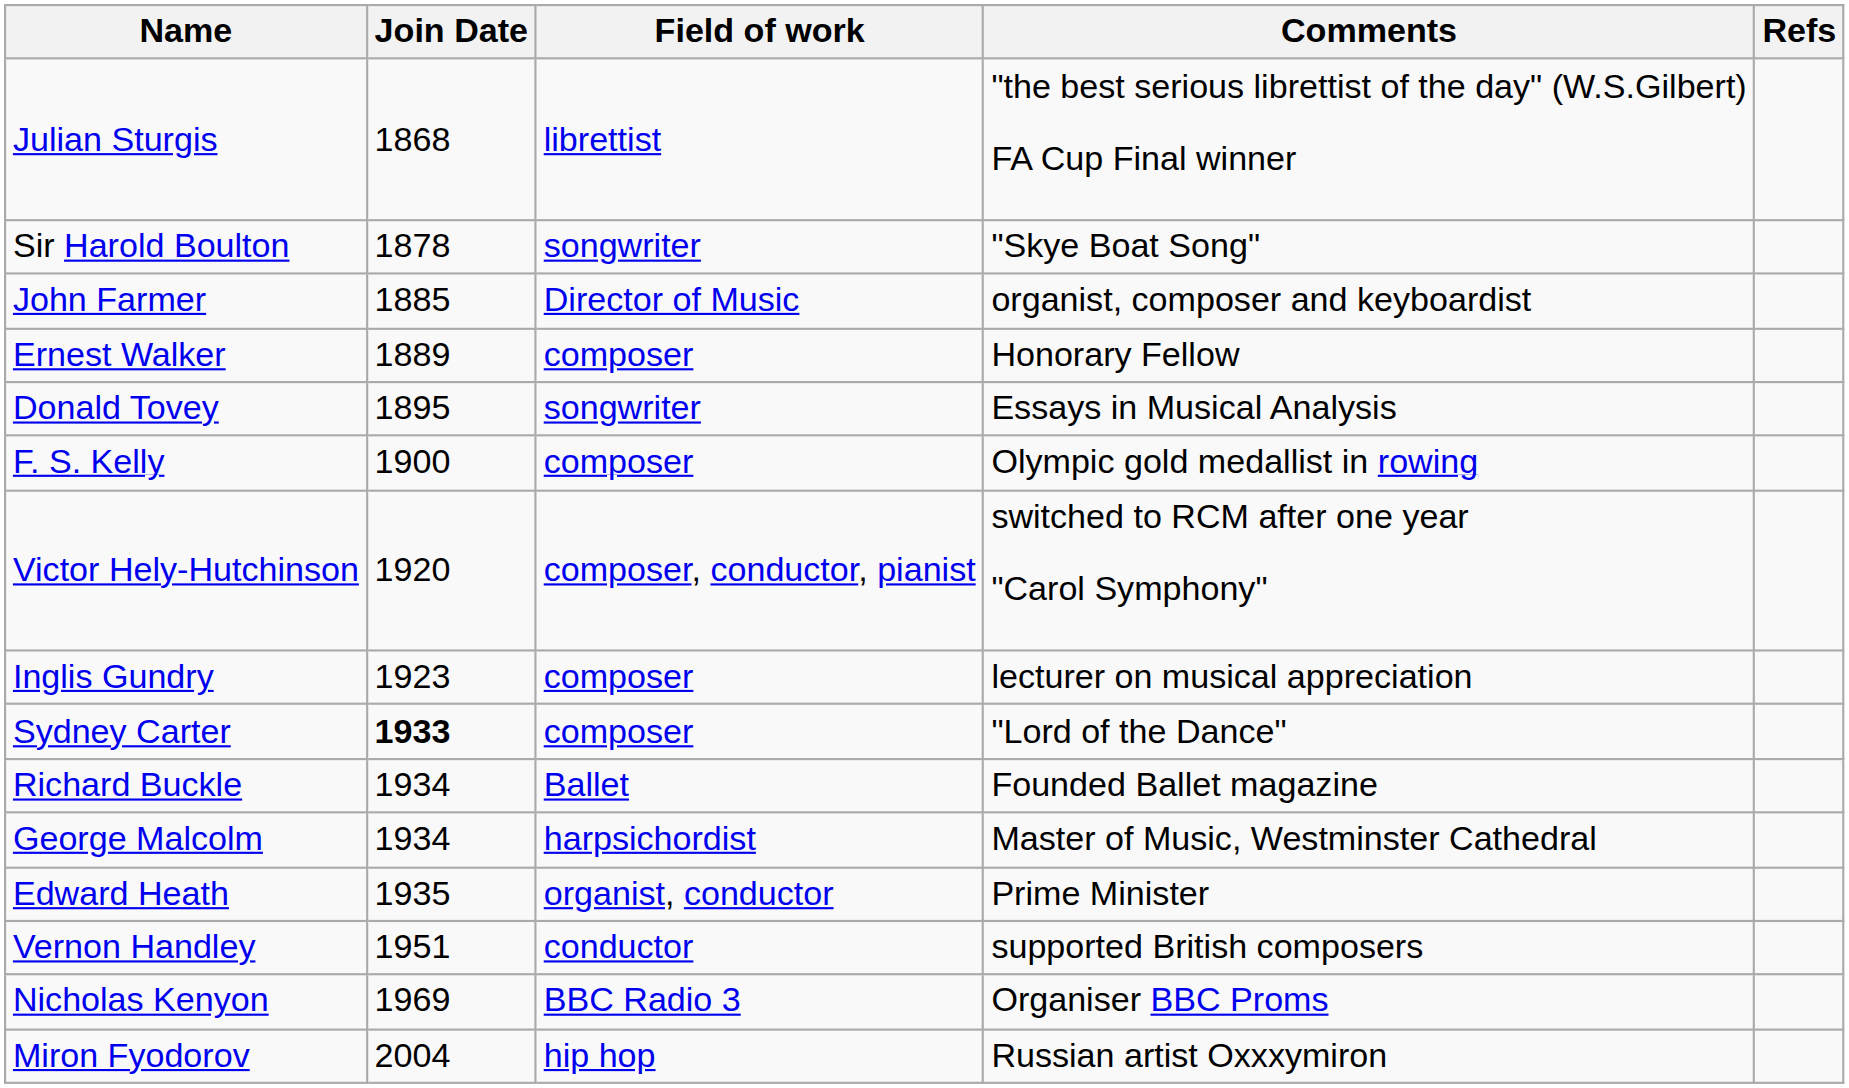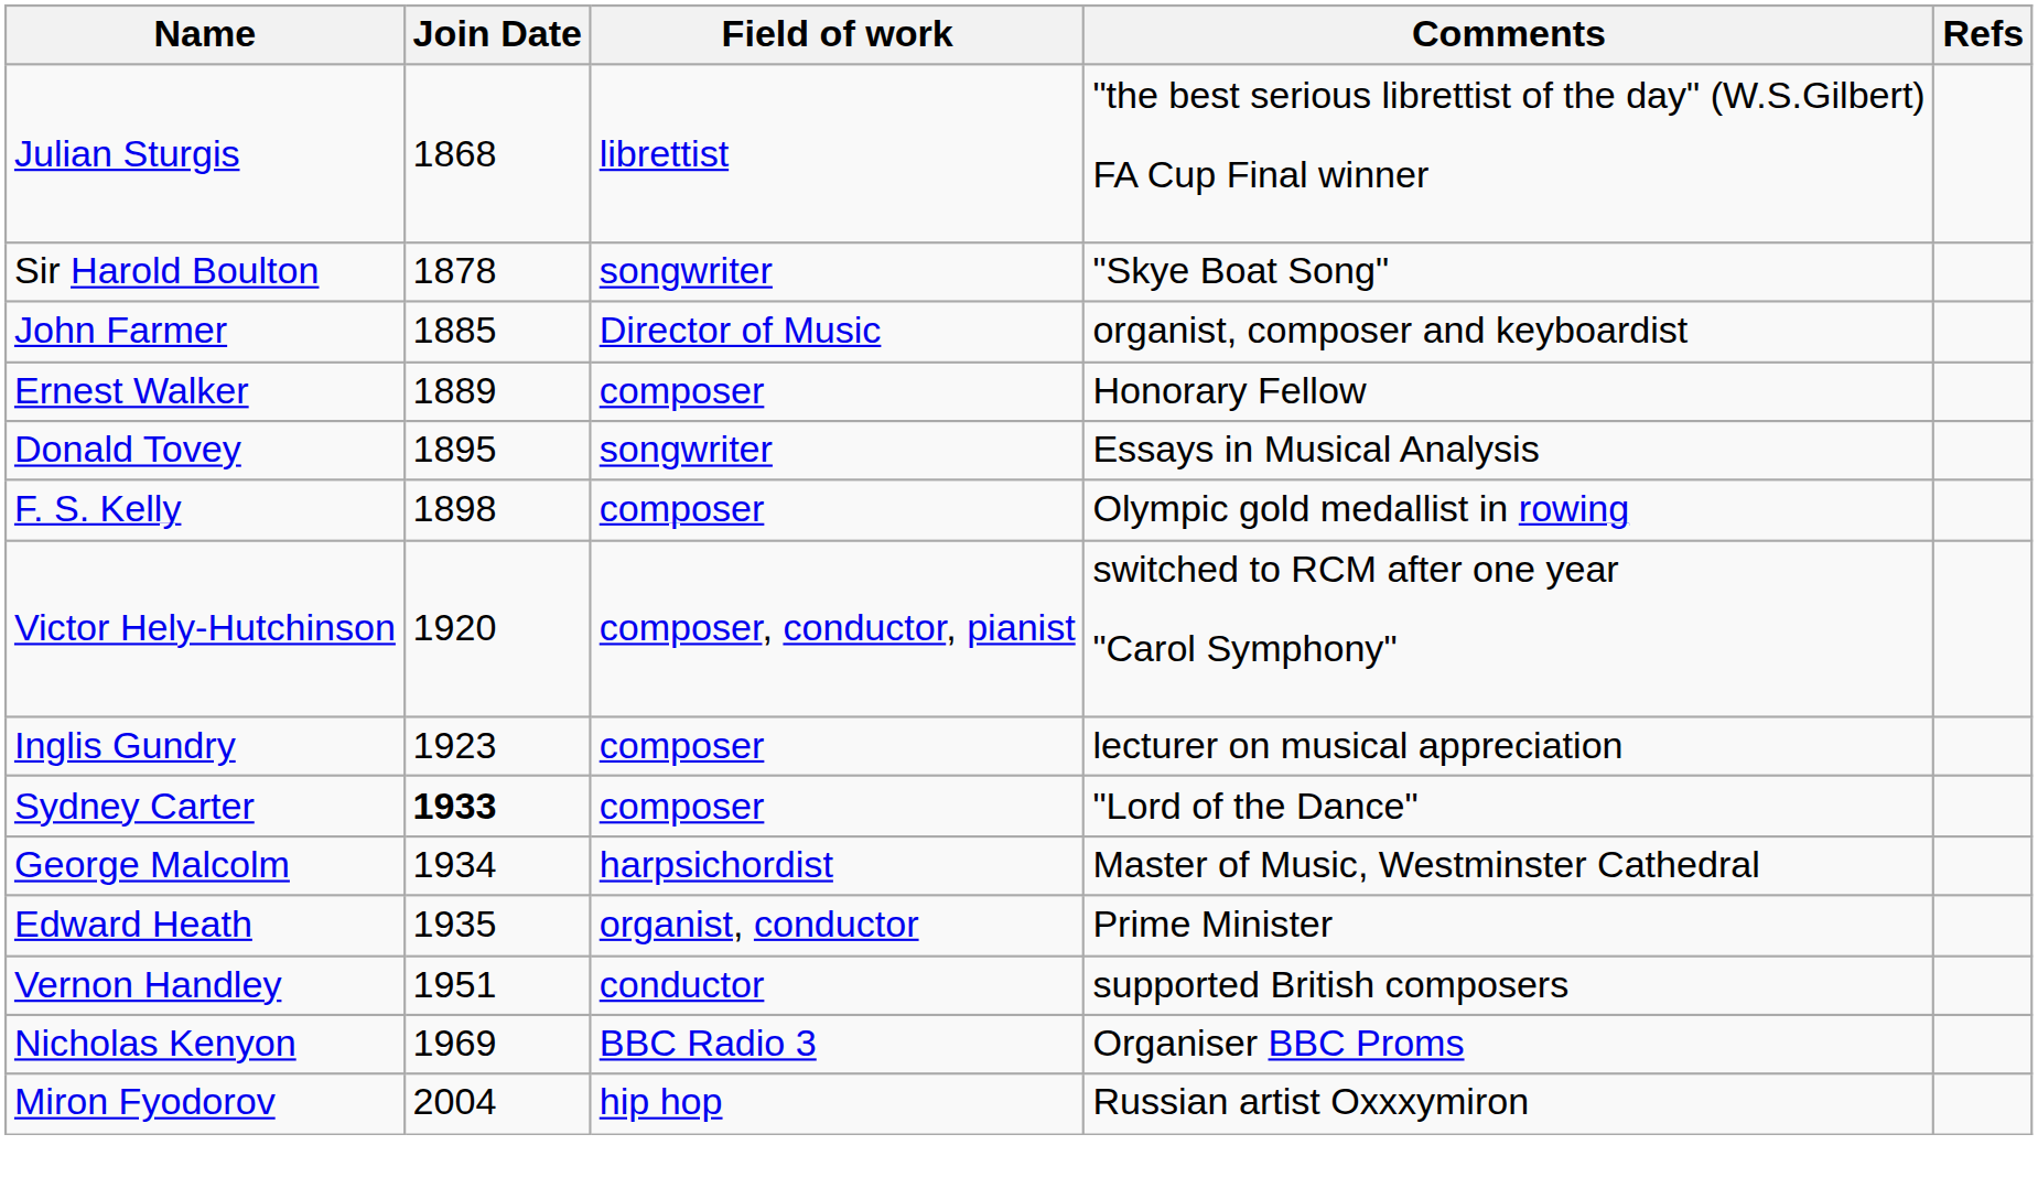 <table class="wikitable sortable">
 <tr>
 <th scope=col>Name</th>
 <th scope=col>Join Date</th>
 <th scope=col>Field of work</th>
 <th scope=col>Comments</th>
 <th scope=col>Refs</th>
 </tr>
 <tr>
 <td><a href='#'>Julian Sturgis</a></td>
 <td>1868</td>
 <td><a href='#'>librettist</a></td>
 <td>"the best serious librettist of the day" (W.S.Gilbert) <p>FA Cup Final winner</p></td>
 <td></td>
 </tr>
 <tr>
 <td>Sir <a href='#'>Harold Boulton</a></td>
 <td>1878</td>
 <td><a href='#'>songwriter</a></td>
 <td>"Skye Boat Song"</td>
 <td></td>
 </tr>
 <tr>
 <td><a href='#'>John Farmer</a></td>
 <td>1885</td>
 <td><a href='#'>Director of Music</a></td>
 <td>organist, composer and keyboardist</td>
 <td></td>
 </tr>
 <tr>
 <td><a href='#'>Ernest Walker</a></td>
 <td>1889</td>
 <td><a href='#'>composer</a></td>
 <td>Honorary Fellow</td>
 <td></td>
 </tr>
 <tr>
 <td><a href='#'>Donald Tovey</a></td>
 <td>1895</td>
 <td><a href='#'>songwriter</a></td>
 <td>Essays in Musical Analysis</td>
 <td></td>
 </tr>
 <tr>
 <td><a href='#'>F. S. Kelly</a></td>
-<td>1900</td>
+<td>1898</td>
 <td><a href='#'>composer</a></td>
 <td>Olympic gold medallist in <a href='#'>rowing</a></td>
 <td></td>
 </tr>
 <tr>
 <td><a href='#'>Victor Hely-Hutchinson</a></td>
 <td>1920</td>
 <td><a href='#'>composer</a>, <a href='#'>conductor</a>, <a href='#'>pianist</a></td>
 <td>switched to RCM after one year<p>"Carol Symphony"</p></td>
 <td></td>
 </tr>
 <tr>
 <td><a href='#'>Inglis Gundry</a></td>
 <td>1923</td>
 <td><a href='#'>composer</a></td>
 <td>lecturer on musical appreciation</td>
 <td></td>
 </tr>
 <tr>
 <td><a href='#'>Sydney Carter</a></td>
 <td><strong>1933</strong></td>
 <td><a href='#'>composer</a></td>
 <td>"Lord of the Dance"</td>
-<td></td>
-</tr>
-<tr>
-<td><a href='#'>Richard Buckle</a></td>
-<td>1934</td>
-<td><a href='#'>Ballet</a></td>
-<td>Founded Ballet magazine</td>
 <td></td>
 </tr>
 <tr>
 <td><a href='#'>George Malcolm</a></td>
 <td>1934</td>
 <td><a href='#'>harpsichordist</a></td>
 <td>Master of Music, Westminster Cathedral</td>
 <td></td>
 </tr>
 <tr>
 <td><a href='#'>Edward Heath</a></td>
 <td>1935</td>
 <td><a href='#'>organist</a>, <a href='#'>conductor</a></td>
 <td>Prime Minister</td>
 <td></td>
 </tr>
 <tr>
 <td><a href='#'>Vernon Handley</a></td>
 <td>1951</td>
 <td><a href='#'>conductor</a></td>
 <td>supported British composers</td>
 <td></td>
 </tr>
 <tr>
 <td><a href='#'>Nicholas Kenyon</a></td>
 <td>1969</td>
 <td><a href='#'>BBC Radio 3</a></td>
 <td>Organiser <a href='#'>BBC Proms</a></td>
 <td></td>
 </tr>
 <tr>
 <td><a href='#'>Miron Fyodorov</a></td>
 <td>2004</td>
 <td><a href='#'>hip hop</a></td>
 <td>Russian artist Oxxxymiron</td>
 <td></td>
 </tr>
 </table>
